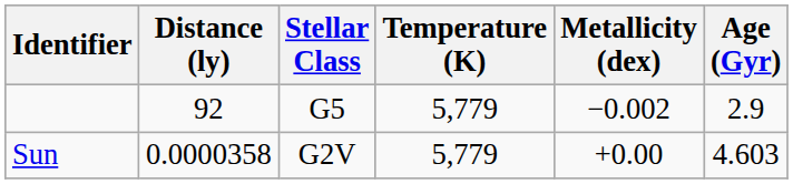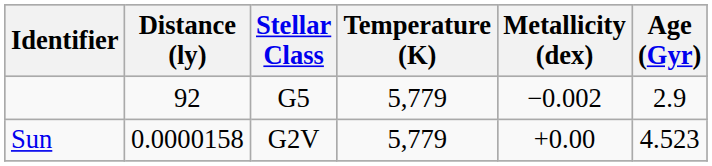 <table class="wikitable" style="text-align: center; white-space: nowrap;">
 <tr>
 <th>Identifier</th>
 <th>Distance<br>(ly)</th>
 <th><a href='#'>Stellar<br>Class</a></th>
 <th>Temperature<br>(K)</th>
 <th>Metallicity<br>(dex)</th>
 <th>Age<br>(<a href='#'>Gyr</a>)</th>
 </tr>
 <tr>
 <td style="text-align:left;"></td>
 <td>92</td>
 <td>G5</td>
 <td>5,779</td>
 <td>−0.002</td>
 <td>2.9</td>
 </tr>
 <tr>
 <td style="text-align:left;"><a href='#'>Sun</a></td>
-<td>0.0000358</td>
+<td>0.0000158</td>
 <td>G2V</td>
 <td>5,779</td>
 <td>+0.00</td>
-<td>4.603</td>
+<td>4.523</td>
 </tr>
 </table>
